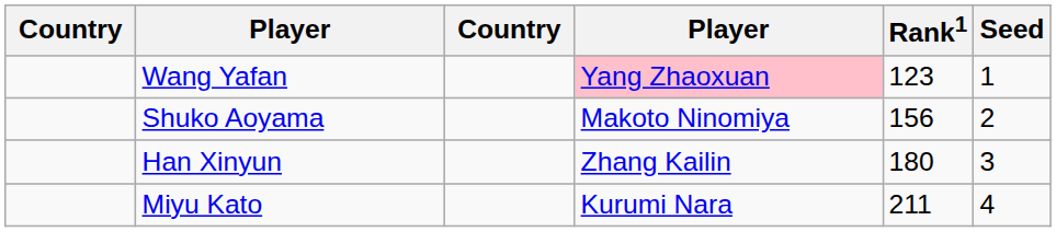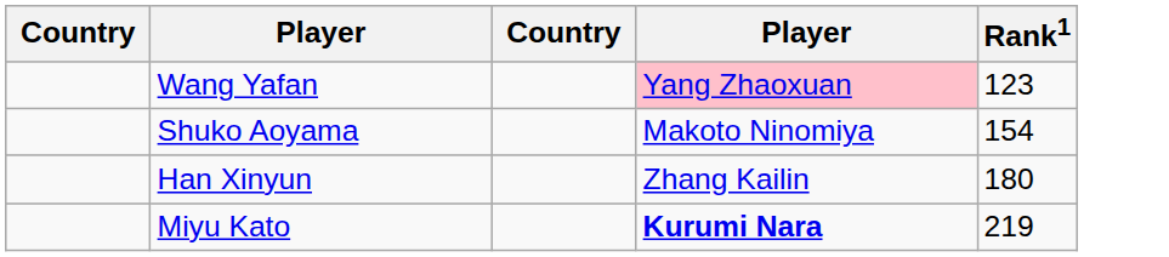 <table class="sortable wikitable">
 <tr>
 <th style="width:70px;">Country</th>
 <th style="width:175px;">Player</th>
 <th style="width:70px;">Country</th>
 <th style="width:175px;">Player</th>
 <th>Rank<sup>1</sup></th>
-<th>Seed</th>
 </tr>
 <tr>
 <td></td>
 <td><a href='#'>Wang Yafan</a></td>
 <td></td>
 <td style="background: pink;"><a href='#'>Yang Zhaoxuan</a></td>
 <td>123</td>
-<td>1</td>
 </tr>
 <tr>
 <td></td>
 <td><a href='#'>Shuko Aoyama</a></td>
 <td></td>
 <td><a href='#'>Makoto Ninomiya</a></td>
-<td>156</td>
-<td>2</td>
+<td>154</td>
 </tr>
 <tr>
 <td></td>
 <td><a href='#'>Han Xinyun</a></td>
 <td></td>
 <td><a href='#'>Zhang Kailin</a></td>
 <td>180</td>
-<td>3</td>
 </tr>
 <tr>
 <td></td>
 <td><a href='#'>Miyu Kato</a></td>
 <td></td>
-<td><a href='#'>Kurumi Nara</a></td>
-<td>211</td>
-<td>4</td>
+<td><strong><a href='#'>Kurumi Nara</a></strong></td>
+<td>219</td>
 </tr>
 </table>
